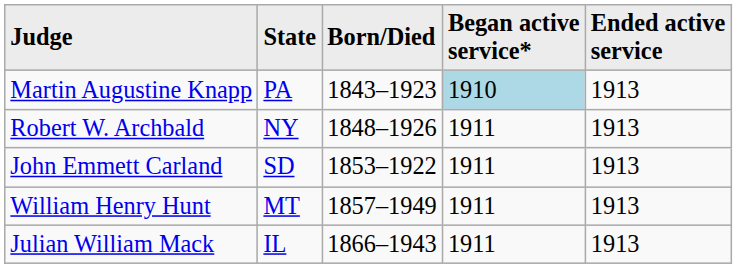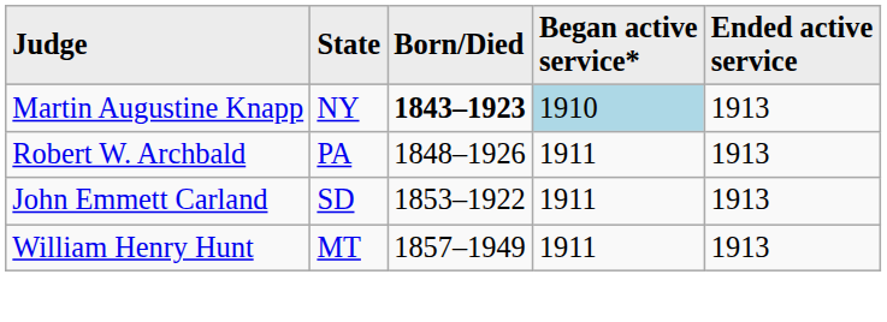 <table class="sortable wikitable">
 <tr bgcolor="#ececec">
 <td><strong>Judge</strong></td>
 <td><strong>State</strong></td>
 <td><strong>Born/Died</strong></td>
 <td><strong>Began active<br>service*</strong></td>
 <td><strong>Ended active<br>service</strong></td>
 </tr>
 <tr>
 <td><a href='#'>Martin Augustine Knapp</a></td>
-<td><a href='#'>PA</a></td>
-<td>1843–1923</td>
+<td><a href='#'>NY</a></td>
+<td><strong>1843–1923</strong></td>
 <td style="background: lightblue;">1910</td>
 <td>1913</td>
 </tr>
 <tr>
 <td><a href='#'>Robert W. Archbald</a></td>
-<td><a href='#'>NY</a></td>
+<td><a href='#'>PA</a></td>
 <td>1848–1926</td>
 <td>1911</td>
 <td>1913</td>
 </tr>
 <tr>
 <td><a href='#'>John Emmett Carland</a></td>
 <td><a href='#'>SD</a></td>
 <td>1853–1922</td>
 <td>1911</td>
 <td>1913</td>
 </tr>
 <tr>
 <td><a href='#'>William Henry Hunt</a></td>
 <td><a href='#'>MT</a></td>
 <td>1857–1949</td>
 <td>1911</td>
 <td>1913</td>
 </tr>
-<tr>
-<td><a href='#'>Julian William Mack</a></td>
-<td><a href='#'>IL</a></td>
-<td>1866–1943</td>
-<td>1911</td>
-<td>1913</td>
-</tr>
 </table>
